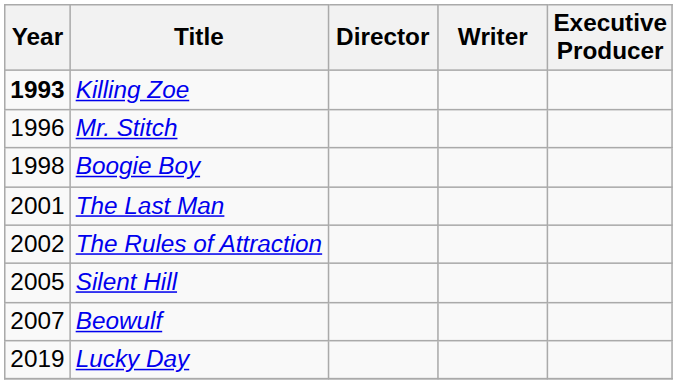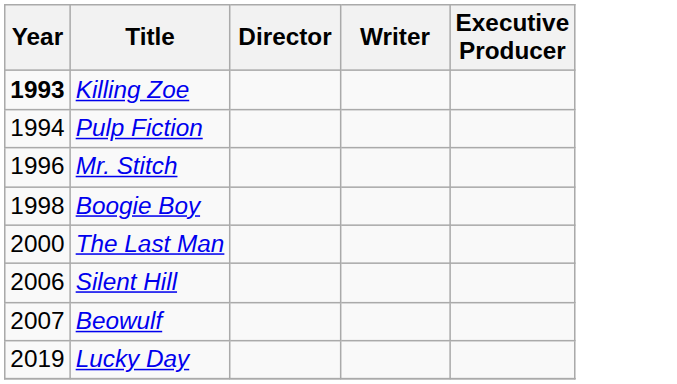 <table class="wikitable">
 <tr>
 <th>Year</th>
 <th>Title</th>
 <th width=65>Director</th>
 <th width=65>Writer</th>
 <th width=65>Executive<br>Producer</th>
 </tr>
 <tr>
 <td><strong>1993</strong></td>
 <td><em><a href='#'>Killing Zoe</a></em></td>
+<td></td>
+<td></td>
+<td></td>
+</tr>
+<tr>
+<td>1994</td>
+<td><em><a href='#'>Pulp Fiction</a></em></td>
 <td></td>
 <td></td>
 <td></td>
 </tr>
 <tr>
 <td>1996</td>
 <td><em><a href='#'>Mr. Stitch</a></em></td>
 <td></td>
 <td></td>
 <td></td>
 </tr>
 <tr>
 <td>1998</td>
 <td><em><a href='#'>Boogie Boy</a></em></td>
 <td></td>
 <td></td>
 <td></td>
 </tr>
 <tr>
-<td>2001</td>
+<td>2000</td>
 <td><em><a href='#'>The Last Man</a></em></td>
 <td></td>
 <td></td>
 <td></td>
 </tr>
 <tr>
-<td>2002</td>
-<td><em><a href='#'>The Rules of Attraction</a></em></td>
-<td></td>
-<td></td>
-<td></td>
-</tr>
-<tr>
-<td>2005</td>
+<td>2006</td>
 <td><em><a href='#'>Silent Hill</a></em></td>
 <td></td>
 <td></td>
 <td></td>
 </tr>
 <tr>
 <td>2007</td>
 <td><em><a href='#'>Beowulf</a></em></td>
 <td></td>
 <td></td>
 <td></td>
 </tr>
 <tr>
 <td>2019</td>
 <td><em><a href='#'>Lucky Day</a></em></td>
 <td></td>
 <td></td>
 <td></td>
 </tr>
 <tr>
 </tr>
 </table>
